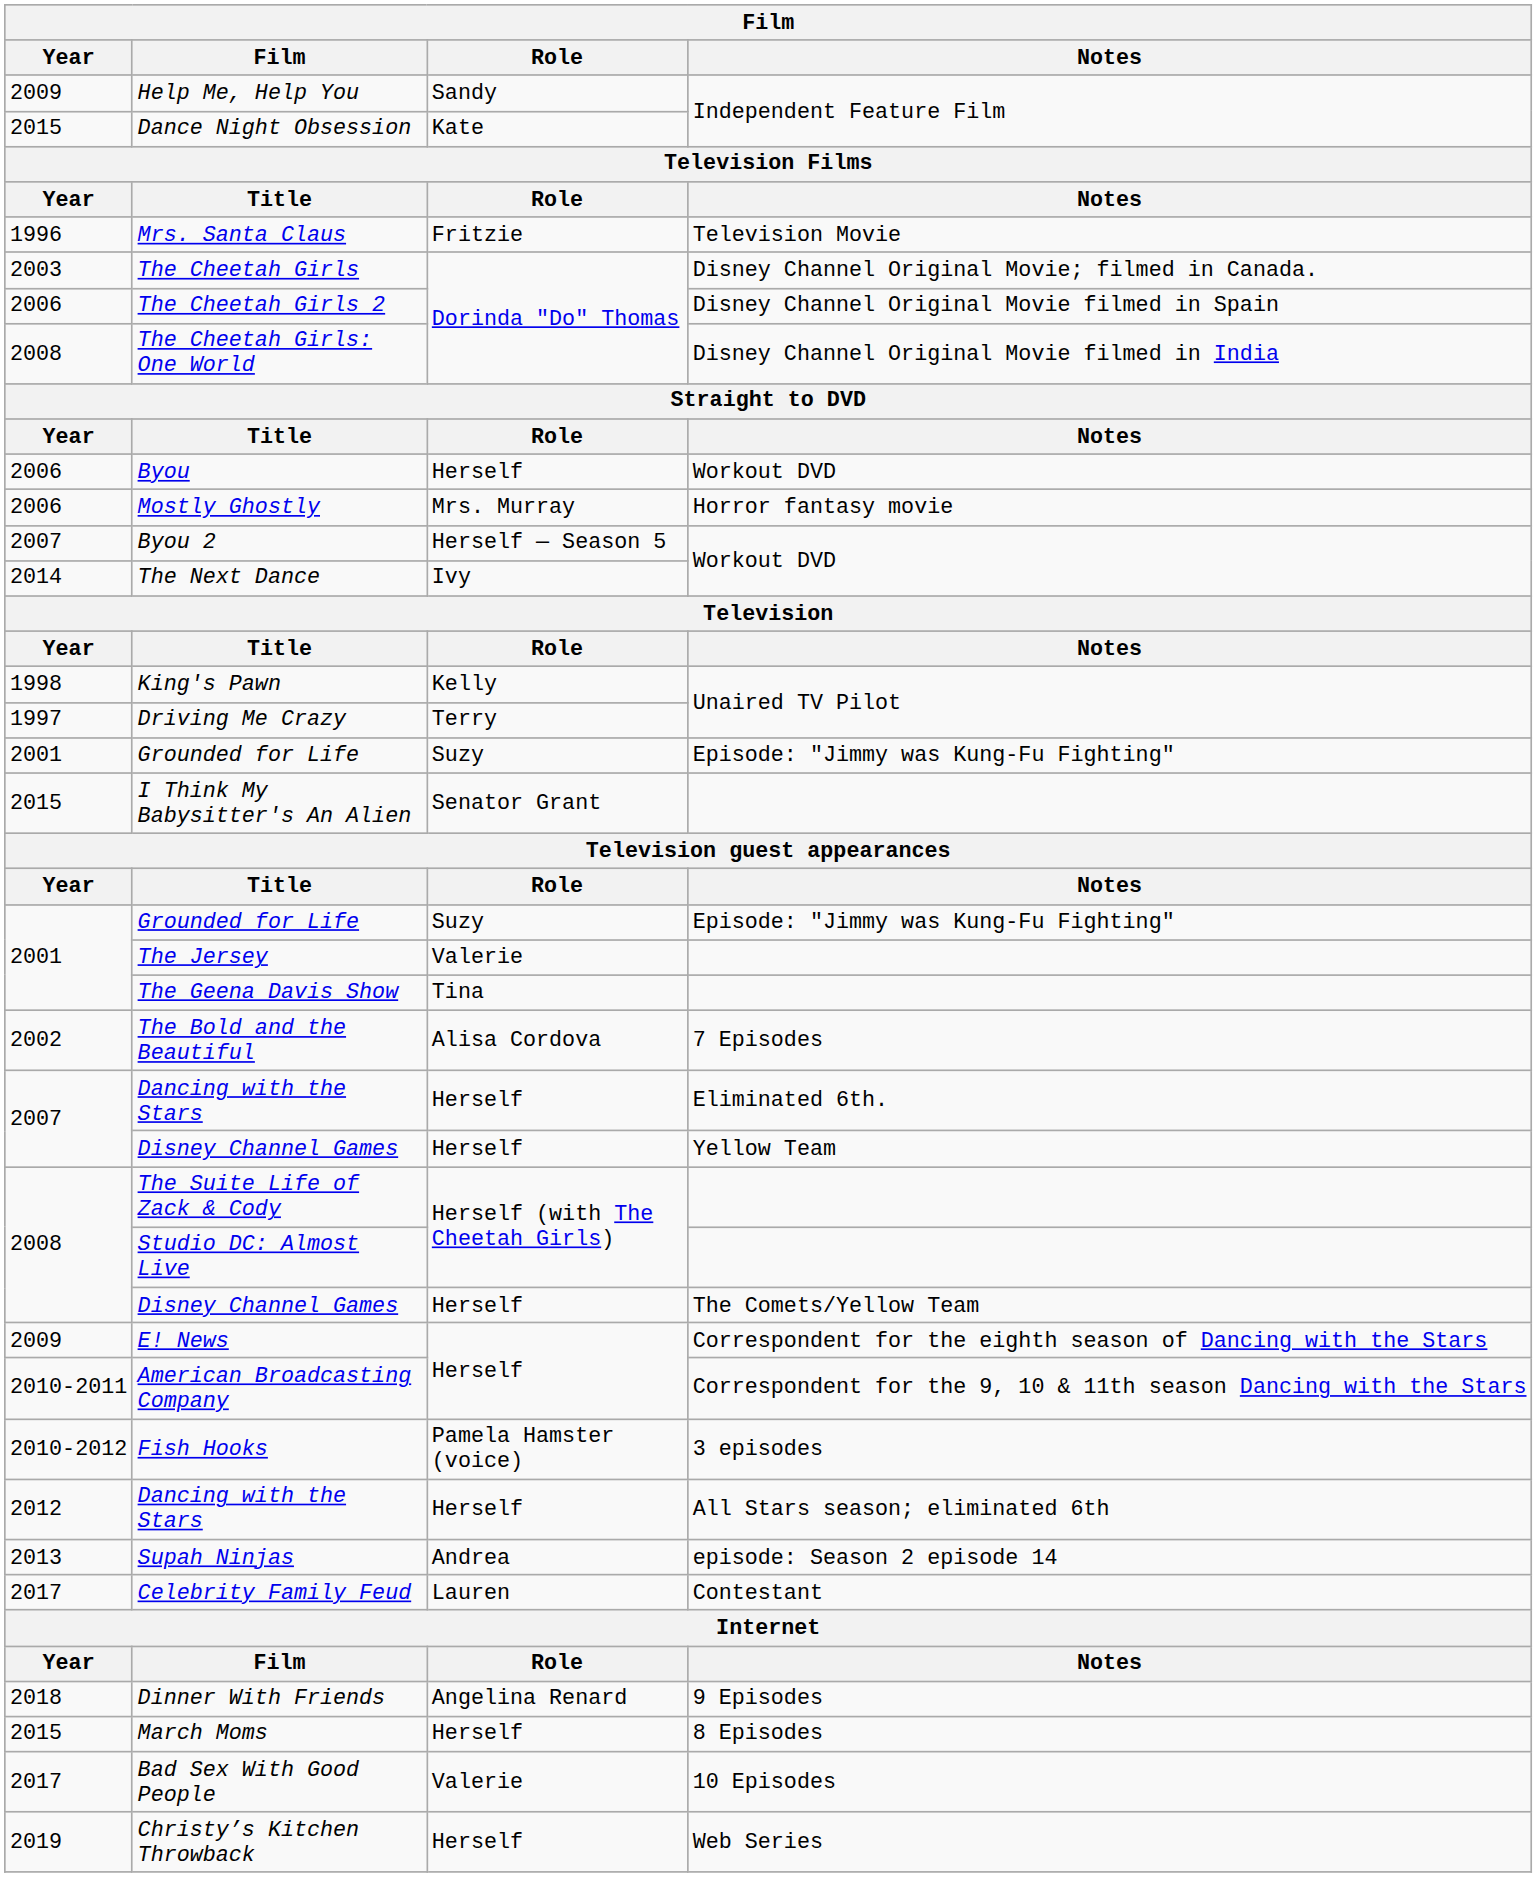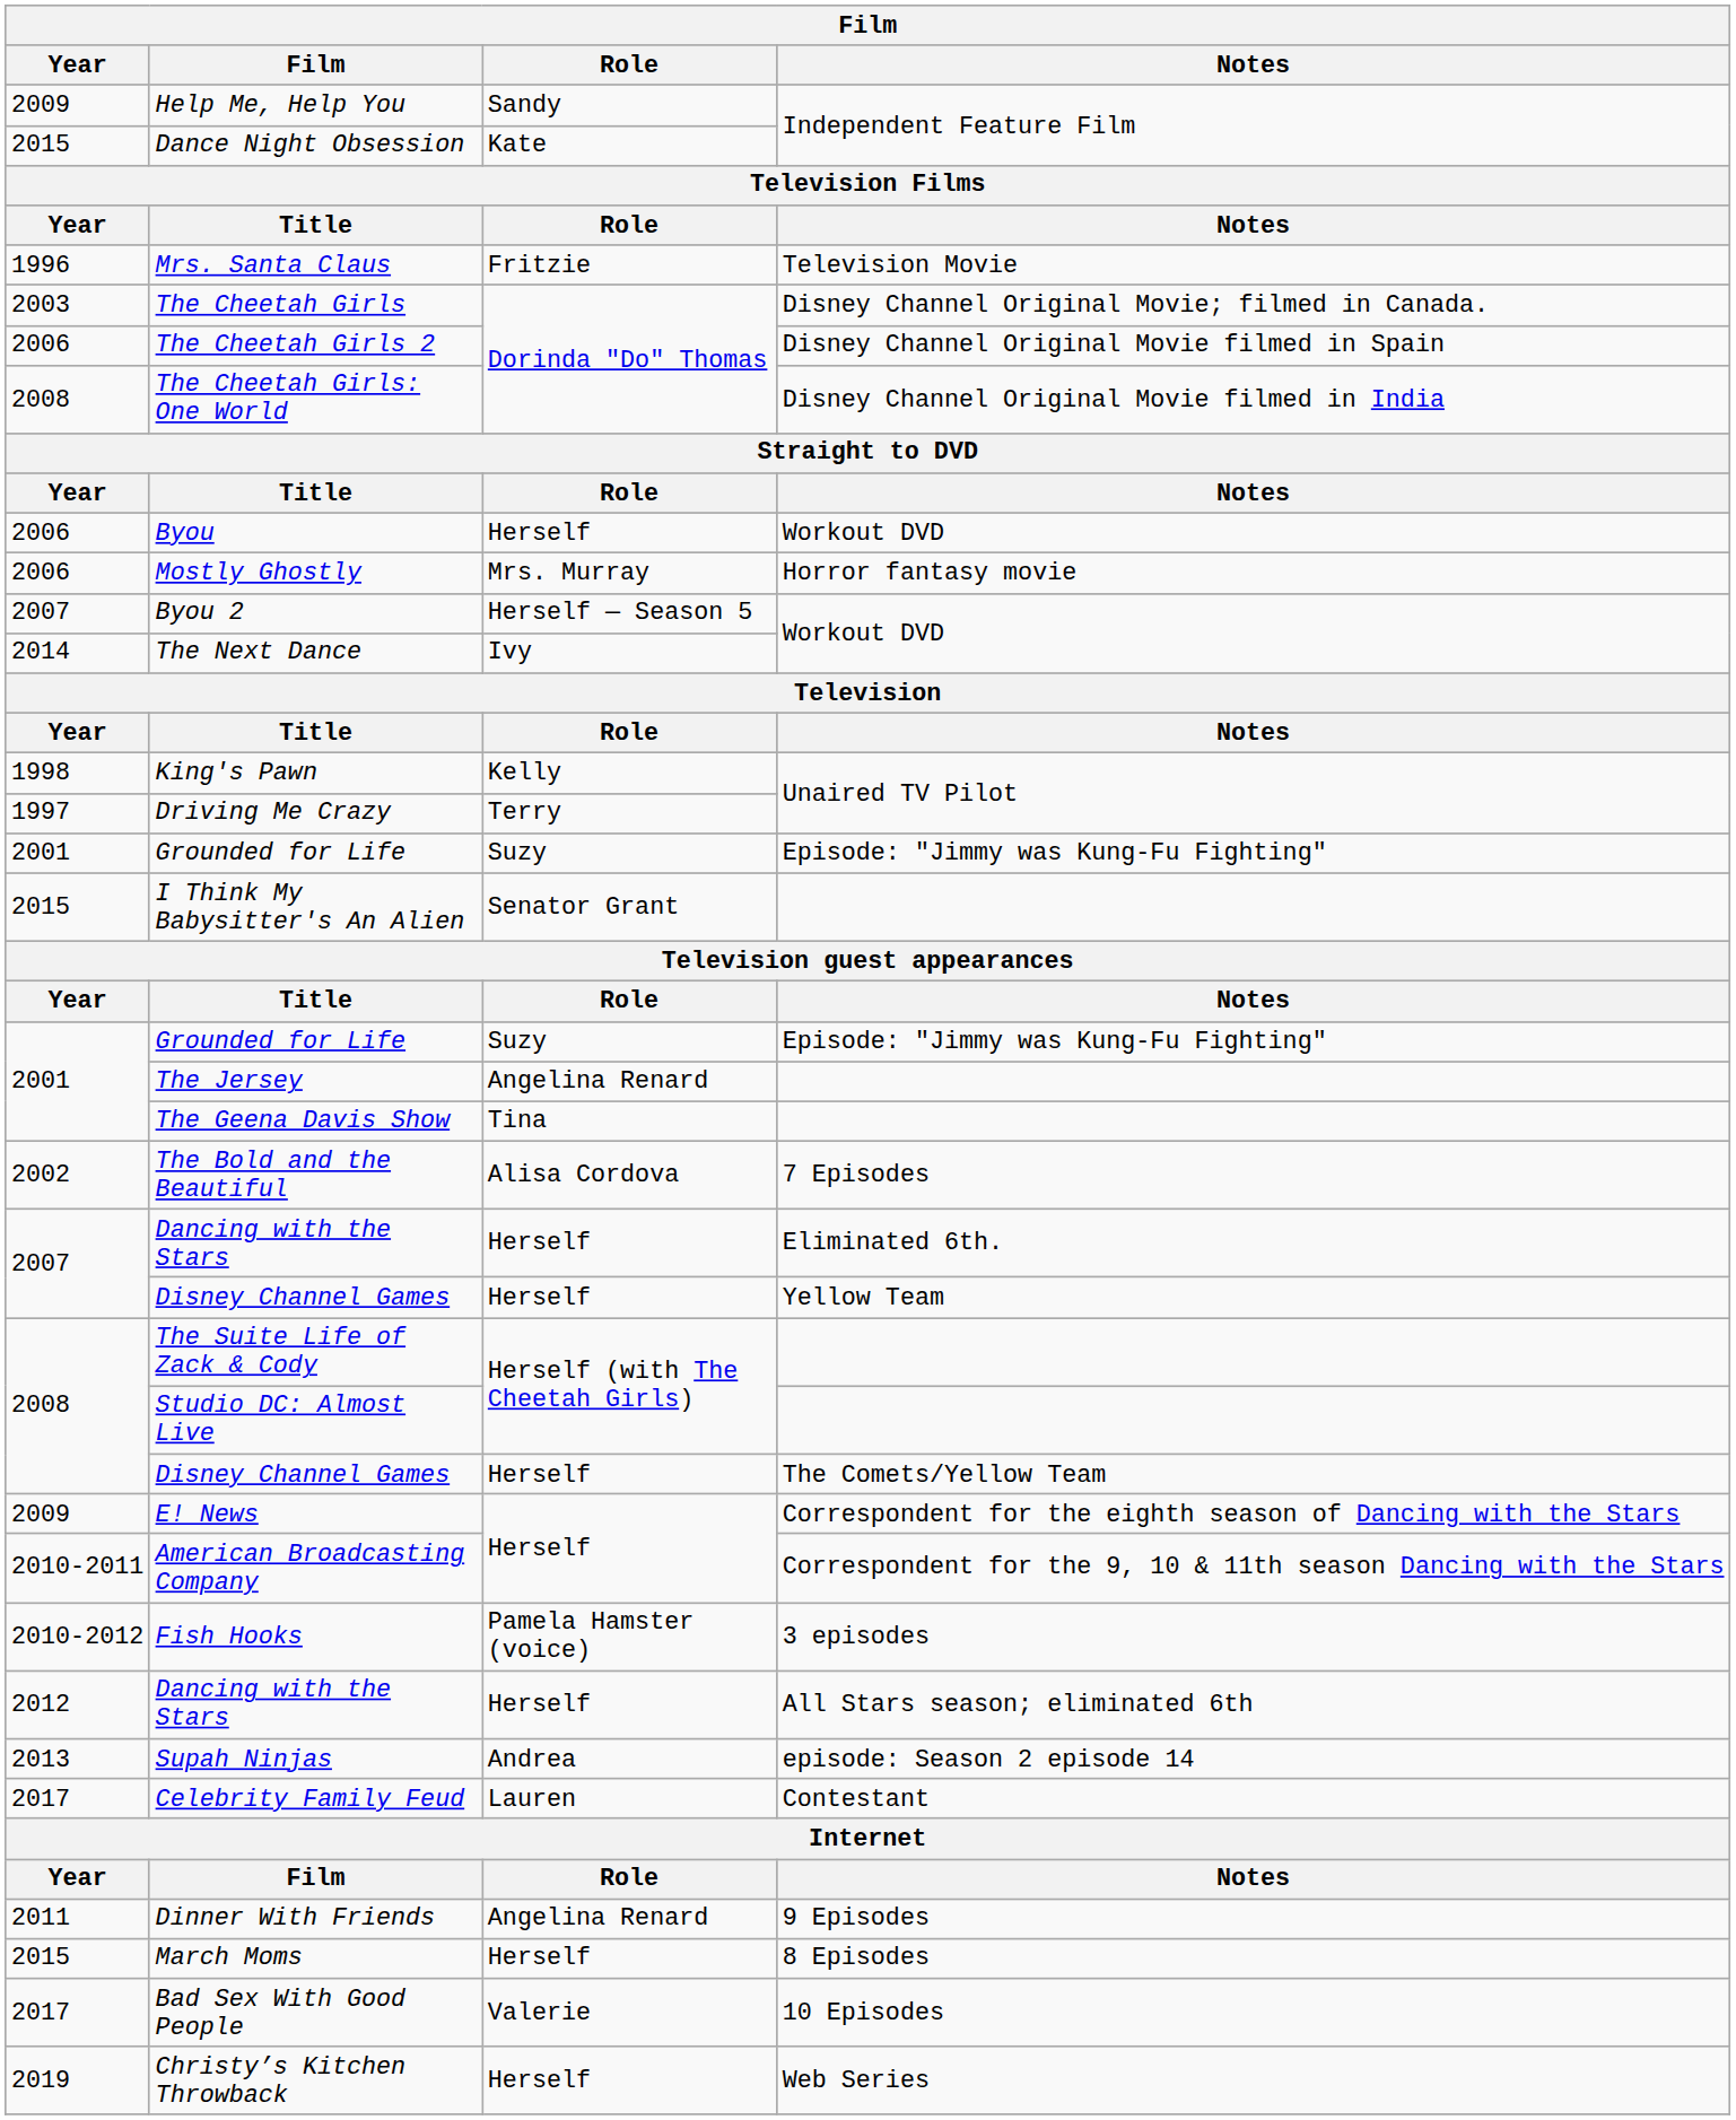 <table class="wikitable">
 <tr>
 <th colspan=4>Film</th>
 </tr>
 <tr>
 <th style="text-align:center;">Year</th>
 <th style="width:170px;">Film</th>
 <th style="width:150px;">Role</th>
 <th>Notes</th>
 </tr>
 <tr>
 <td>2009</td>
 <td><em>Help Me, Help You</em></td>
 <td>Sandy</td>
 <td rowspan=2>Independent Feature Film</td>
 </tr>
 <tr>
 <td>2015</td>
 <td><em>Dance Night Obsession</em></td>
 <td>Kate</td>
 </tr>
 <tr>
 <th colspan=4>Television Films</th>
 </tr>
 <tr>
 <th>Year</th>
 <th>Title</th>
 <th>Role</th>
 <th>Notes</th>
 </tr>
 <tr>
 <td>1996</td>
 <td><em><a href='#'>Mrs. Santa Claus</a></em></td>
 <td>Fritzie</td>
 <td>Television Movie</td>
 </tr>
 <tr>
 <td>2003</td>
 <td><em><a href='#'>The Cheetah Girls</a></em></td>
 <td rowspan=3><a href='#'>Dorinda "Do" Thomas</a></td>
 <td>Disney Channel Original Movie; filmed in Canada.</td>
 </tr>
 <tr>
 <td>2006</td>
 <td><em><a href='#'>The Cheetah Girls 2</a></em></td>
 <td>Disney Channel Original Movie filmed in Spain</td>
 </tr>
 <tr>
 <td>2008</td>
 <td><em><a href='#'>The Cheetah Girls: One World</a></em></td>
 <td>Disney Channel Original Movie filmed in <a href='#'>India</a></td>
 </tr>
 <tr>
 <th colspan=5>Straight to DVD</th>
 </tr>
 <tr>
 <th>Year</th>
 <th>Title</th>
 <th>Role</th>
 <th>Notes</th>
 </tr>
 <tr>
 <td>2006</td>
 <td><em><a href='#'>Byou</a></em></td>
 <td>Herself</td>
 <td>Workout DVD</td>
 </tr>
 <tr>
 <td>2006</td>
 <td><em><a href='#'>Mostly Ghostly</a></em></td>
 <td>Mrs. Murray</td>
 <td>Horror fantasy movie</td>
 </tr>
 <tr>
 <td>2007</td>
 <td><em>Byou 2</em></td>
 <td>Herself — Season 5</td>
 <td rowspan=2>Workout DVD</td>
 </tr>
 <tr>
 <td>2014</td>
 <td><em>The Next Dance</em></td>
 <td>Ivy</td>
 </tr>
 <tr>
 <th colspan=5>Television</th>
 </tr>
 <tr>
 <th>Year</th>
 <th>Title</th>
 <th>Role</th>
 <th>Notes</th>
 </tr>
 <tr>
 <td>1998</td>
 <td><em>King's Pawn</em></td>
 <td>Kelly</td>
 <td rowspan=2>Unaired TV Pilot</td>
 </tr>
 <tr>
 <td>1997</td>
 <td><em>Driving Me Crazy</em></td>
 <td>Terry</td>
 </tr>
 <tr>
 <td>2001</td>
 <td><em>Grounded for Life</em></td>
 <td>Suzy</td>
 <td>Episode: "Jimmy was Kung-Fu Fighting"</td>
 </tr>
 <tr>
 <td>2015</td>
 <td><em>I Think My Babysitter's An Alien</em></td>
 <td>Senator Grant</td>
 <td></td>
 </tr>
 <tr>
 <th colspan=4>Television guest appearances</th>
 </tr>
 <tr>
 <th>Year</th>
 <th>Title</th>
 <th>Role</th>
 <th>Notes</th>
 </tr>
 <tr>
 <td rowspan=3>2001</td>
 <td><em><a href='#'>Grounded for Life</a></em></td>
 <td>Suzy</td>
 <td>Episode: "Jimmy was Kung-Fu Fighting"</td>
 </tr>
 <tr>
 <td><em><a href='#'>The Jersey</a></em></td>
-<td>Valerie</td>
+<td>Angelina Renard</td>
 <td></td>
 </tr>
 <tr>
 <td><em><a href='#'>The Geena Davis Show</a></em></td>
 <td>Tina</td>
 </tr>
 <tr>
 <td>2002</td>
 <td><em><a href='#'>The Bold and the Beautiful</a></em></td>
 <td>Alisa Cordova</td>
 <td>7 Episodes</td>
 </tr>
 <tr>
 <td rowspan=2>2007</td>
 <td><em><a href='#'>Dancing with the Stars</a></em></td>
 <td>Herself</td>
 <td>Eliminated 6th.</td>
 </tr>
 <tr>
 <td><em><a href='#'>Disney Channel Games</a></em></td>
 <td>Herself</td>
 <td>Yellow Team</td>
 </tr>
 <tr>
 <td rowspan=3>2008</td>
 <td><em><a href='#'>The Suite Life of Zack & Cody</a></em></td>
 <td rowspan=2>Herself (with <a href='#'>The Cheetah Girls</a>)</td>
 <td></td>
 </tr>
 <tr>
 <td><em><a href='#'>Studio DC: Almost Live</a></em></td>
 <td></td>
 </tr>
 <tr>
 <td><em><a href='#'>Disney Channel Games</a></em></td>
 <td>Herself</td>
 <td>The Comets/Yellow Team</td>
 </tr>
 <tr>
 <td>2009</td>
 <td><em><a href='#'>E! News</a></em></td>
 <td rowspan=2>Herself</td>
 <td>Correspondent for the eighth season of <a href='#'>Dancing with the Stars</a></td>
 </tr>
 <tr>
 <td>2010-2011</td>
 <td><em><a href='#'>American Broadcasting Company</a></em></td>
 <td>Correspondent for the 9, 10 & 11th season <a href='#'>Dancing with the Stars</a></td>
 </tr>
 <tr>
 <td>2010-2012</td>
 <td><em><a href='#'>Fish Hooks</a></em></td>
 <td>Pamela Hamster (voice)</td>
 <td>3 episodes</td>
 </tr>
 <tr>
 <td>2012</td>
 <td><em><a href='#'>Dancing with the Stars</a></em></td>
 <td>Herself</td>
 <td>All Stars season; eliminated 6th</td>
 </tr>
 <tr>
 <td>2013</td>
 <td><em><a href='#'>Supah Ninjas</a></em></td>
 <td>Andrea</td>
 <td>episode: Season 2 episode 14</td>
 </tr>
 <tr>
 <td>2017</td>
 <td><em><a href='#'>Celebrity Family Feud</a></em></td>
 <td>Lauren</td>
 <td>Contestant</td>
 </tr>
 <tr>
 <th colspan=4>Internet</th>
 </tr>
 <tr>
 <th style="text-align:center;">Year</th>
 <th style="width:170px;">Film</th>
 <th style="width:150px;">Role</th>
 <th>Notes</th>
 </tr>
 <tr>
-<td>2018</td>
+<td>2011</td>
 <td><em>Dinner With Friends</em></td>
 <td>Angelina Renard</td>
 <td>9 Episodes</td>
 </tr>
 <tr>
 <td>2015</td>
 <td><em>March Moms</em></td>
 <td>Herself</td>
 <td>8 Episodes</td>
 </tr>
 <tr>
 <td>2017</td>
 <td><em>Bad Sex With Good People</em></td>
 <td>Valerie</td>
 <td>10 Episodes</td>
 </tr>
 <tr>
 <td>2019</td>
 <td><em>Christy’s Kitchen Throwback</em></td>
 <td>Herself</td>
 <td>Web Series</td>
 </tr>
 </table>
